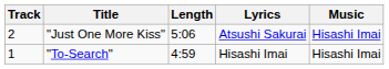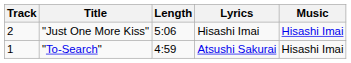 <table class="wikitable">
 <tr>
 <th>Track</th>
 <th>Title</th>
 <th>Length</th>
 <th>Lyrics</th>
 <th>Music</th>
 </tr>
 <tr>
 <td>2</td>
 <td>"Just One More Kiss"</td>
 <td>5:06</td>
-<td><a href='#'>Atsushi Sakurai</a></td>
+<td>Hisashi Imai</td>
 <td><a href='#'>Hisashi Imai</a></td>
 </tr>
 <tr>
 <td>1</td>
 <td>"<a href='#'>To-Search</a>"</td>
 <td>4:59</td>
-<td>Hisashi Imai</td>
+<td><a href='#'>Atsushi Sakurai</a></td>
 <td>Hisashi Imai</td>
 </tr>
 </table>
